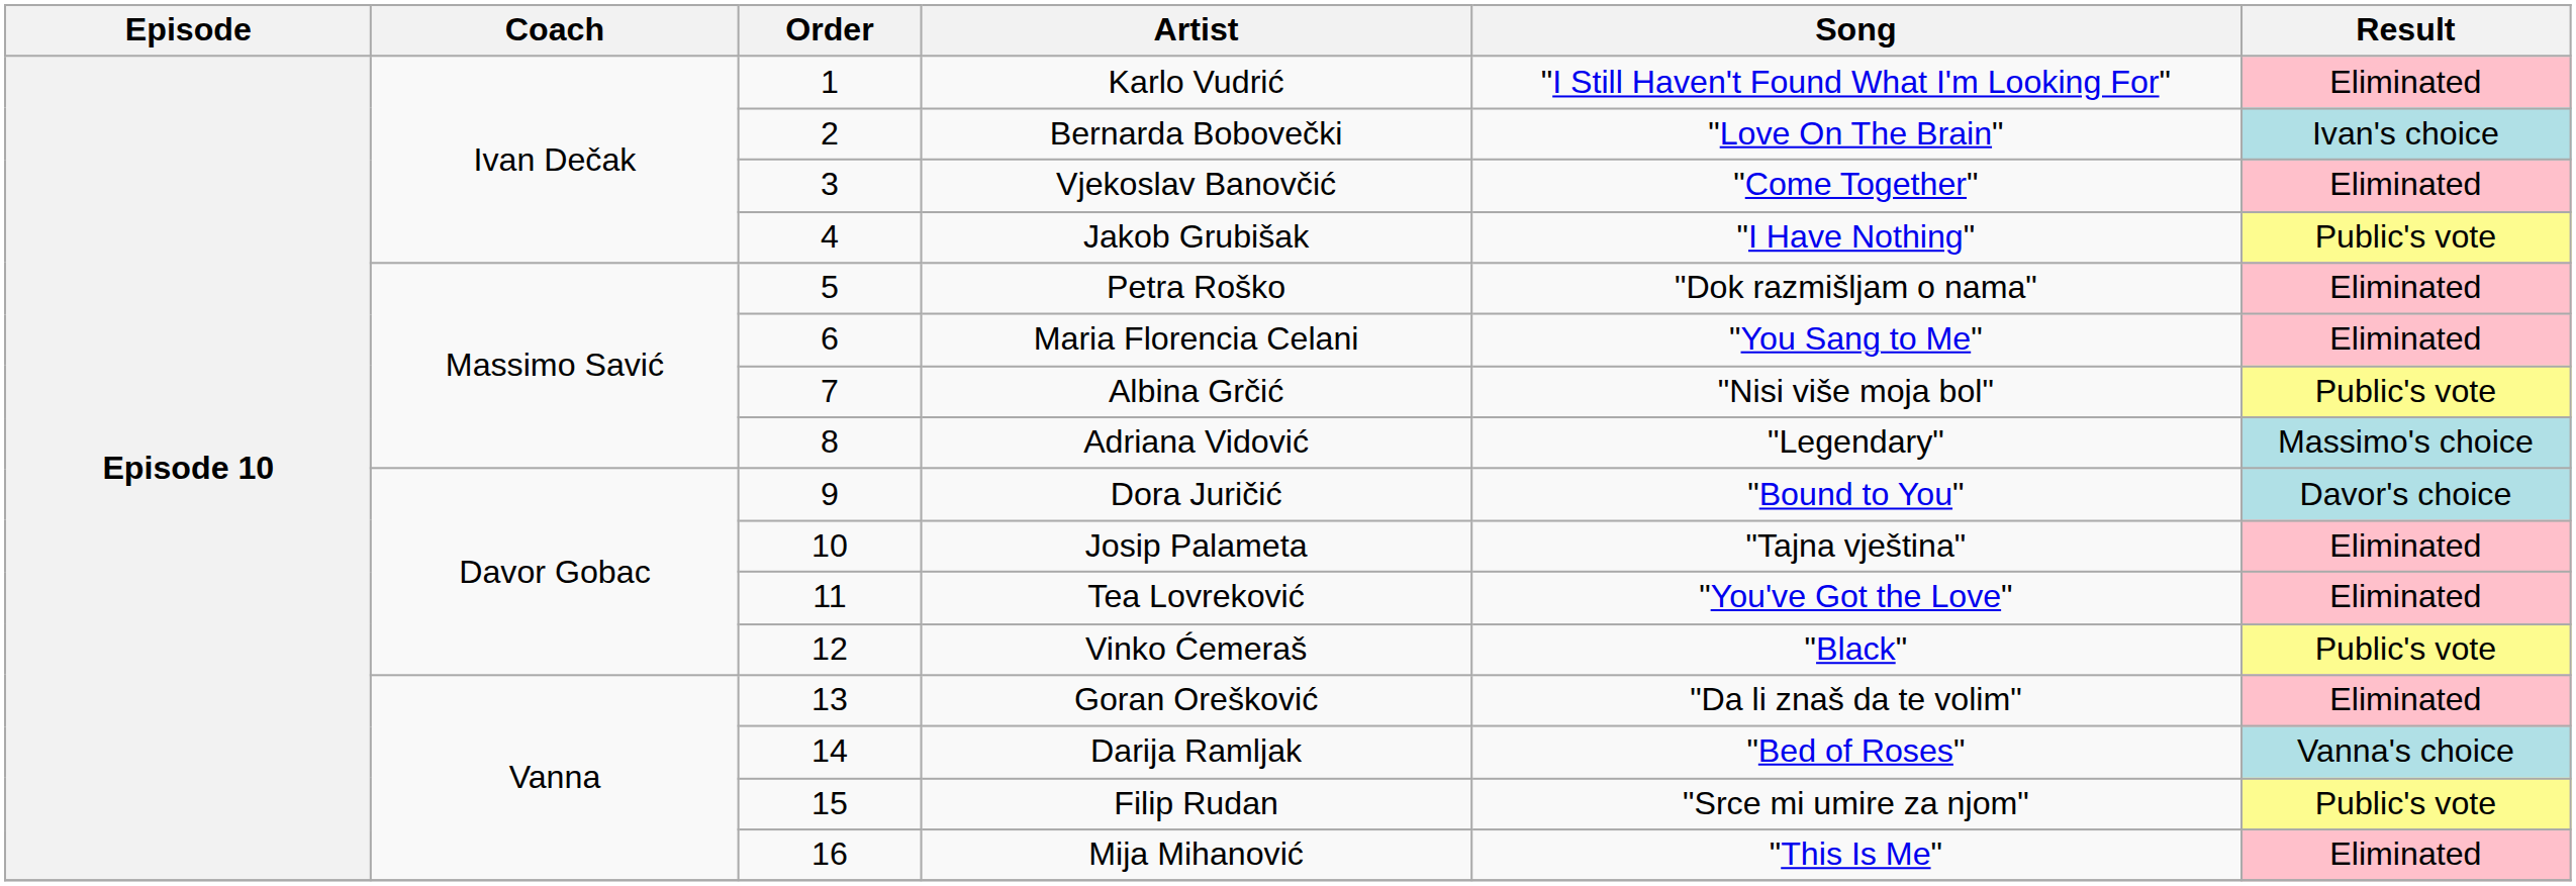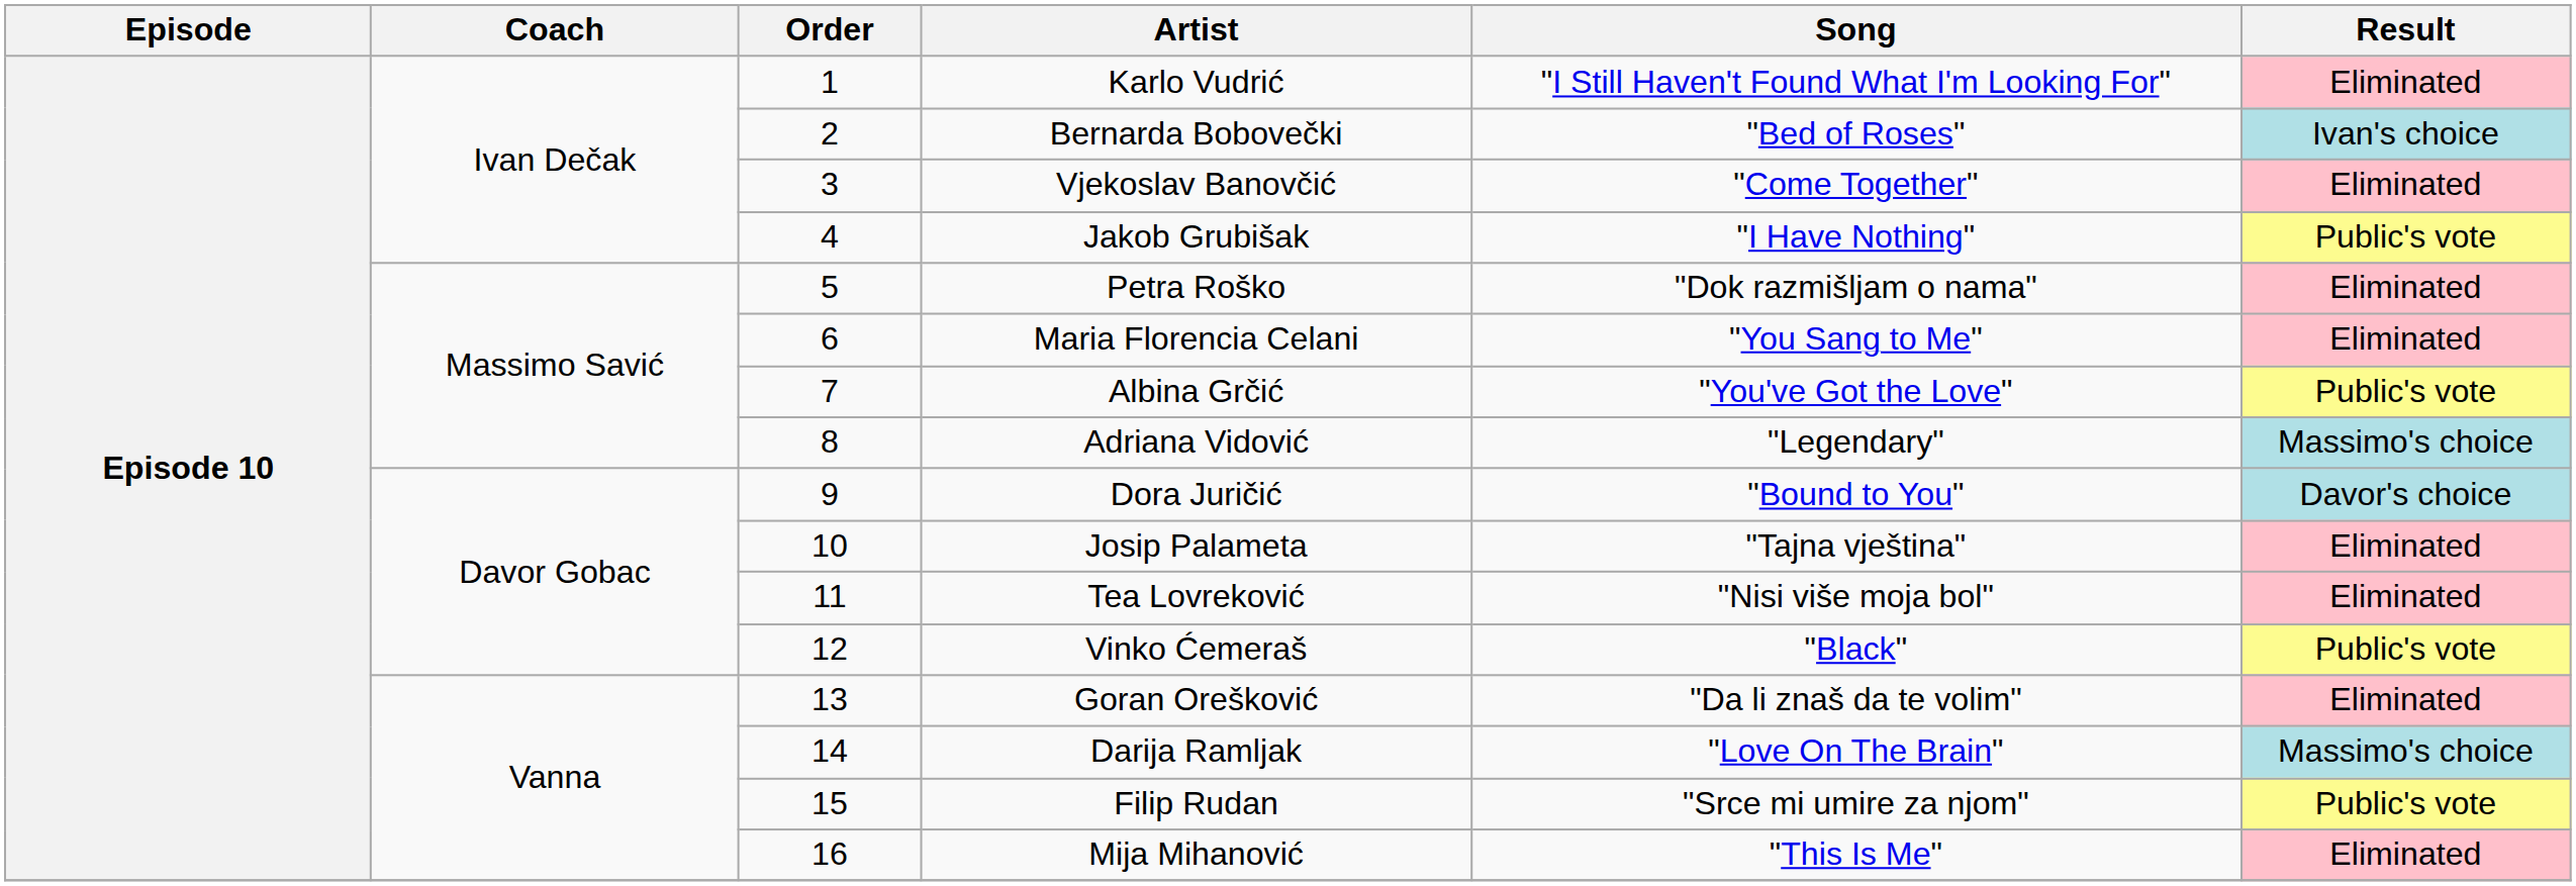 <table class="wikitable" style="text-align:center; width:100%;">
 <tr>
 <th style="width:10%;">Episode</th>
 <th style="width:10%;">Coach</th>
 <th style="width:05%;">Order</th>
 <th style="width:15%;">Artist</th>
 <th style="width:21%;">Song</th>
 <th style="width:9%;">Result</th>
 </tr>
 <tr>
 <th rowspan="16" scope="row">Episode 10<br><small></small></th>
 <td rowspan="4">Ivan Dečak</td>
 <td>1</td>
 <td>Karlo Vudrić</td>
 <td>"<a href='#'>I Still Haven't Found What I'm Looking For</a>"</td>
 <td style="background:pink;">Eliminated</td>
 </tr>
 <tr>
 <td>2</td>
 <td>Bernarda Bobovečki</td>
-<td>"<a href='#'>Love On The Brain</a>"</td>
+<td>"<a href='#'>Bed of Roses</a>"</td>
 <td style="background:#B0E0E6;">Ivan's choice</td>
 </tr>
 <tr>
 <td>3</td>
 <td>Vjekoslav Banovčić</td>
 <td>"<a href='#'>Come Together</a>"</td>
 <td style="background:pink;">Eliminated</td>
 </tr>
 <tr>
 <td>4</td>
 <td>Jakob Grubišak</td>
 <td>"<a href='#'>I Have Nothing</a>"</td>
 <td style="background:#fdfc8f;">Public's vote</td>
 </tr>
 <tr>
 <td rowspan="4">Massimo Savić</td>
 <td>5</td>
 <td>Petra Roško</td>
 <td>"Dok razmišljam o nama"</td>
 <td style="background:pink;">Eliminated</td>
 </tr>
 <tr>
 <td>6</td>
 <td>Maria Florencia Celani</td>
 <td>"<a href='#'>You Sang to Me</a>"</td>
 <td style="background:pink;">Eliminated</td>
 </tr>
 <tr>
 <td>7</td>
 <td>Albina Grčić</td>
-<td>"Nisi više moja bol"</td>
+<td>"<a href='#'>You've Got the Love</a>"</td>
 <td style="background:#fdfc8f;">Public's vote</td>
 </tr>
 <tr>
 <td>8</td>
 <td>Adriana Vidović</td>
 <td>"Legendary"</td>
 <td style="background:#B0E0E6;">Massimo's choice</td>
 </tr>
 <tr>
 <td rowspan="4">Davor Gobac</td>
 <td>9</td>
 <td>Dora Juričić</td>
 <td>"<a href='#'>Bound to You</a>"</td>
 <td style="background:#B0E0E6;">Davor's choice</td>
 </tr>
 <tr>
 <td>10</td>
 <td>Josip Palameta</td>
 <td>"Tajna vještina"</td>
 <td style="background:pink;">Eliminated</td>
 </tr>
 <tr>
 <td>11</td>
 <td>Tea Lovreković</td>
-<td>"<a href='#'>You've Got the Love</a>"</td>
+<td>"Nisi više moja bol"</td>
 <td style="background:pink;">Eliminated</td>
 </tr>
 <tr>
 <td>12</td>
 <td>Vinko Ćemeraš</td>
 <td>"<a href='#'>Black</a>"</td>
 <td style="background:#fdfc8f;">Public's vote</td>
 </tr>
 <tr>
 <td rowspan="4">Vanna</td>
 <td>13</td>
 <td>Goran Orešković</td>
 <td>"Da li znaš da te volim"</td>
 <td style="background:pink;">Eliminated</td>
 </tr>
 <tr>
 <td>14</td>
 <td>Darija Ramljak</td>
-<td>"<a href='#'>Bed of Roses</a>"</td>
-<td style="background:#B0E0E6;">Vanna's choice</td>
+<td>"<a href='#'>Love On The Brain</a>"</td>
+<td style="background:#B0E0E6;">Massimo's choice</td>
 </tr>
 <tr>
 <td>15</td>
 <td>Filip Rudan</td>
 <td>"Srce mi umire za njom"</td>
 <td style="background:#fdfc8f;">Public's vote</td>
 </tr>
 <tr>
 <td>16</td>
 <td>Mija Mihanović</td>
 <td>"<a href='#'>This Is Me</a>"</td>
 <td style="background:pink;">Eliminated</td>
 </tr>
 <tr>
 </tr>
 </table>
